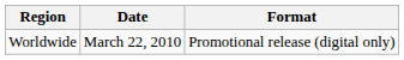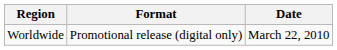 <table class="wikitable">
 <tr>
 <th>Region</th>
+<th>Format</th>
 <th>Date</th>
-<th>Format</th>
 </tr>
 <tr>
 <td>Worldwide</td>
+<td>Promotional release (digital only)</td>
 <td>March 22, 2010</td>
-<td>Promotional release (digital only)</td>
 </tr>
 </table>
